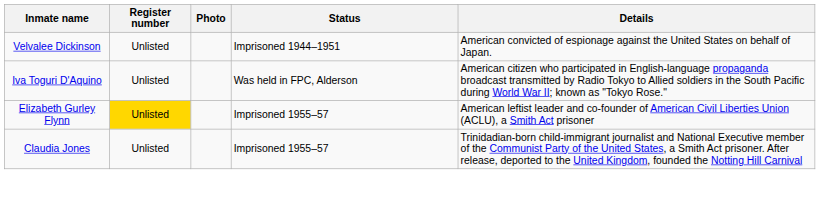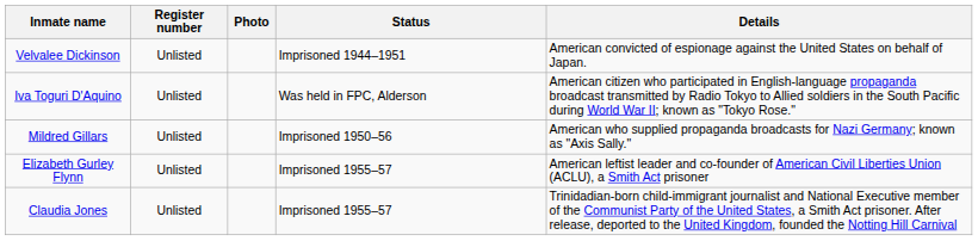 <table class="wikitable sortable">
 <tr>
 <th width=13%>Inmate name</th>
 <th width=10%>Register number</th>
 <th width=5%>Photo</th>
 <th width=28%>Status</th>
 <th width=49%>Details</th>
 </tr>
 <tr>
 <td style="text-align:center;"><a href='#'>Velvalee Dickinson</a></td>
 <td style="text-align:center;">Unlisted</td>
 <td></td>
 <td>Imprisoned 1944–1951</td>
 <td>American convicted of espionage against the United States on behalf of Japan.</td>
 </tr>
 <tr>
 <td style="text-align:center;"><a href='#'>Iva Toguri D'Aquino</a></td>
 <td style="text-align:center;">Unlisted</td>
 <td></td>
 <td>Was held in FPC, Alderson</td>
 <td>American citizen who participated in English-language <a href='#'>propaganda</a> broadcast transmitted by Radio Tokyo to Allied soldiers in the South Pacific during <a href='#'>World War II</a>; known as "Tokyo Rose."</td>
 </tr>
 <tr>
+<td style="text-align:center;"><a href='#'>Mildred Gillars</a></td>
+<td style="text-align:center;">Unlisted</td>
+<td></td>
+<td>Imprisoned 1950–56</td>
+<td>American who supplied propaganda broadcasts for <a href='#'>Nazi Germany</a>; known as "Axis Sally."</td>
+</tr>
+<tr>
 <td style="text-align:center;"><a href='#'>Elizabeth Gurley Flynn</a></td>
-<td style="background: gold; text-align:center;">Unlisted</td>
+<td style="text-align:center;">Unlisted</td>
 <td></td>
 <td>Imprisoned 1955–57</td>
 <td>American leftist leader and co-founder of <a href='#'>American Civil Liberties Union</a> (ACLU), a <a href='#'>Smith Act</a> prisoner</td>
 </tr>
 <tr>
 <td style="text-align:center;"><a href='#'>Claudia Jones</a></td>
 <td style="text-align:center;">Unlisted</td>
 <td></td>
 <td>Imprisoned 1955–57</td>
 <td>Trinidadian-born child-immigrant journalist and National Executive member of the <a href='#'>Communist Party of the United States</a>, a Smith Act prisoner. After release, deported to the <a href='#'>United Kingdom</a>, founded the <a href='#'>Notting Hill Carnival</a></td>
 </tr>
 </table>
